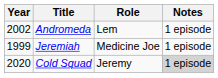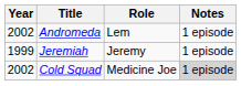 <table class="wikitable sortable">
 <tr>
 <th>Year</th>
 <th>Title</th>
 <th>Role</th>
 <th class="unsortable">Notes</th>
 </tr>
 <tr>
 <td>2002</td>
 <td><em><a href='#'>Andromeda</a></em></td>
 <td>Lem</td>
 <td>1 episode</td>
 </tr>
 <tr>
 <td>1999</td>
 <td><em><a href='#'>Jeremiah</a></em></td>
-<td>Medicine Joe</td>
+<td>Jeremy</td>
 <td>1 episode</td>
 </tr>
 <tr>
-<td>2020</td>
+<td>2002</td>
 <td><em><a href='#'>Cold Squad</a></em></td>
-<td>Jeremy</td>
+<td>Medicine Joe</td>
 <td style="background: lightgrey;">1 episode</td>
 </tr>
 </table>
